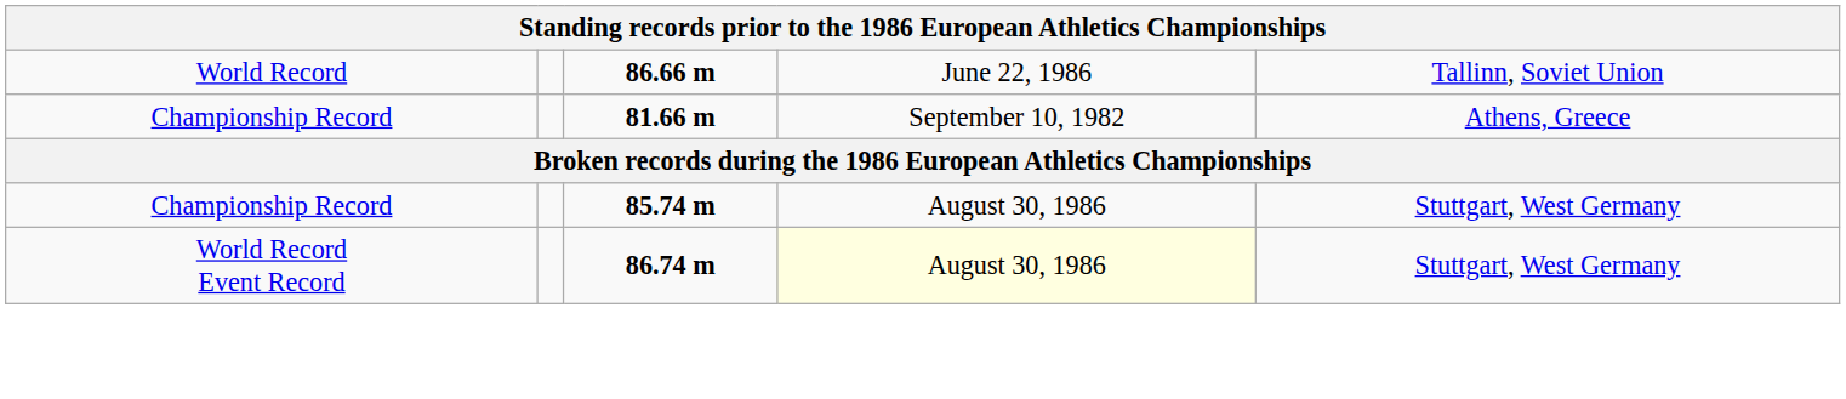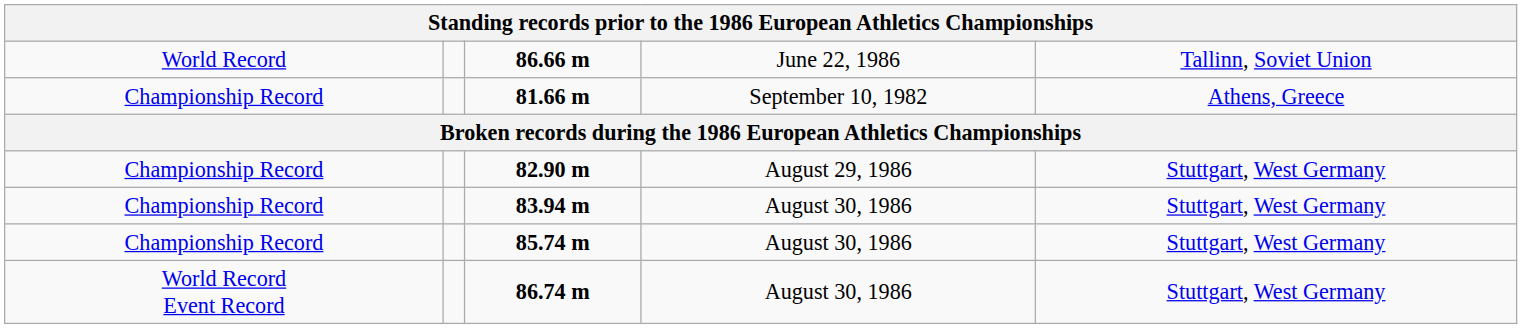 <table class="wikitable" style=" text-align:center; font-size:110%;" width="95%">
 <tr>
 <th colspan="5">Standing records prior to the 1986 European Athletics Championships</th>
 </tr>
 <tr>
 <td><a href='#'>World Record</a></td>
 <td></td>
 <td><strong>86.66 m </strong></td>
 <td>June 22, 1986</td>
 <td> <a href='#'>Tallinn</a>, <a href='#'>Soviet Union</a></td>
 </tr>
 <tr>
 <td><a href='#'>Championship Record</a></td>
 <td></td>
 <td><strong>81.66 m </strong></td>
 <td>September 10, 1982</td>
 <td> <a href='#'>Athens, Greece</a></td>
 </tr>
 <tr>
 <th colspan="5">Broken records during the 1986 European Athletics Championships</th>
 </tr>
 <tr>
 <td><a href='#'>Championship Record</a></td>
 <td></td>
+<td><strong>82.90 m </strong></td>
+<td>August 29, 1986</td>
+<td> <a href='#'>Stuttgart</a>, <a href='#'>West Germany</a></td>
+</tr>
+<tr>
+<td><a href='#'>Championship Record</a></td>
+<td></td>
+<td><strong>83.94 m </strong></td>
+<td>August 30, 1986</td>
+<td> <a href='#'>Stuttgart</a>, <a href='#'>West Germany</a></td>
+</tr>
+<tr>
+<td><a href='#'>Championship Record</a></td>
+<td></td>
 <td><strong>85.74 m </strong></td>
 <td>August 30, 1986</td>
 <td> <a href='#'>Stuttgart</a>, <a href='#'>West Germany</a></td>
 </tr>
 <tr>
 <td><a href='#'>World Record</a><br><a href='#'>Event Record</a></td>
 <td></td>
 <td><strong>86.74 m </strong></td>
-<td style="background: lightyellow;">August 30, 1986</td>
+<td>August 30, 1986</td>
 <td> <a href='#'>Stuttgart</a>, <a href='#'>West Germany</a></td>
 </tr>
 </table>
